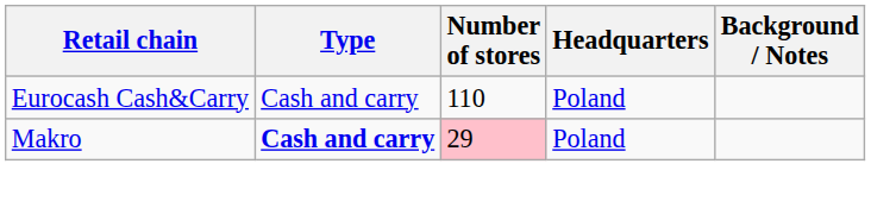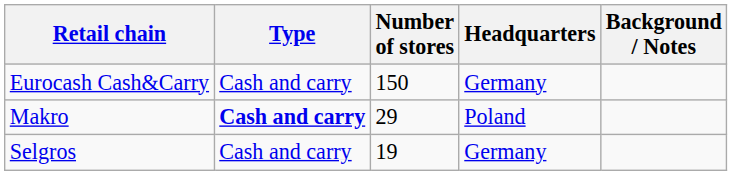 <table class="wikitable sortable">
 <tr>
 <th><a href='#'>Retail chain</a></th>
 <th><a href='#'>Type</a></th>
 <th>Number<br>of stores</th>
 <th>Headquarters</th>
 <th class=unsortable>Background<br>/ Notes</th>
 </tr>
 <tr>
 <td><a href='#'>Eurocash Cash&Carry</a></td>
 <td><a href='#'>Cash and carry</a></td>
-<td>110</td>
-<td><a href='#'>Poland</a></td>
+<td>150</td>
+<td><a href='#'>Germany</a></td>
 <td></td>
 </tr>
 <tr>
 <td><a href='#'>Makro</a></td>
 <td><strong><a href='#'>Cash and carry</a></strong></td>
-<td style="background: pink;">29</td>
+<td>29</td>
 <td><a href='#'>Poland</a></td>
 <td></td>
 </tr>
+<tr>
+<td><a href='#'>Selgros</a></td>
+<td><a href='#'>Cash and carry</a></td>
+<td>19</td>
+<td><a href='#'>Germany</a></td>
+<td></td>
+</tr>
 </table>
